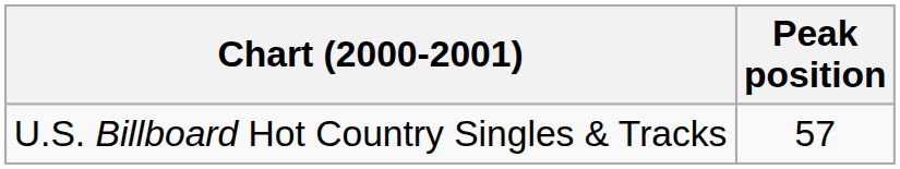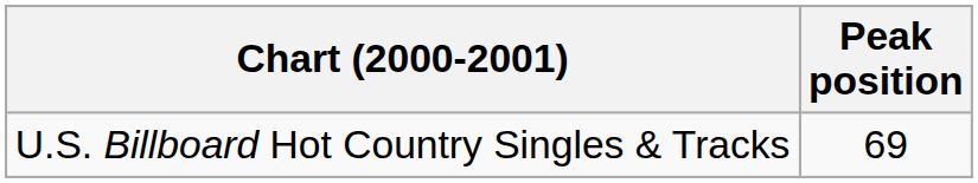 <table class="wikitable sortable">
 <tr>
 <th>Chart (2000-2001)</th>
 <th>Peak<br>position</th>
 </tr>
 <tr>
 <td>U.S. <em>Billboard</em> Hot Country Singles & Tracks</td>
-<td align="center">57</td>
+<td align="center">69</td>
 </tr>
 </table>
